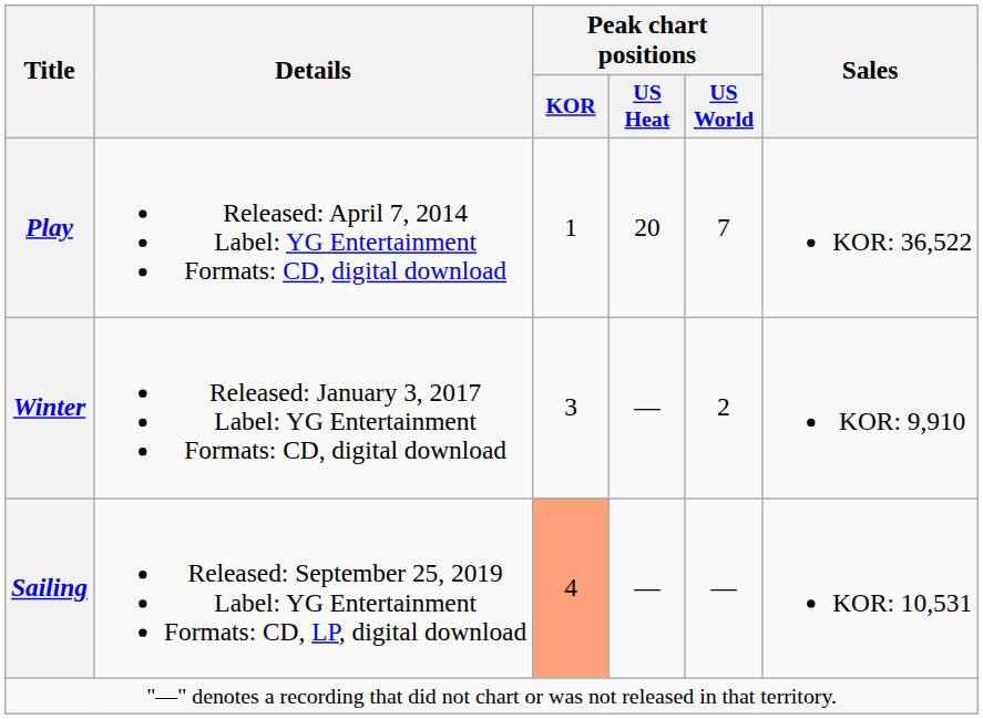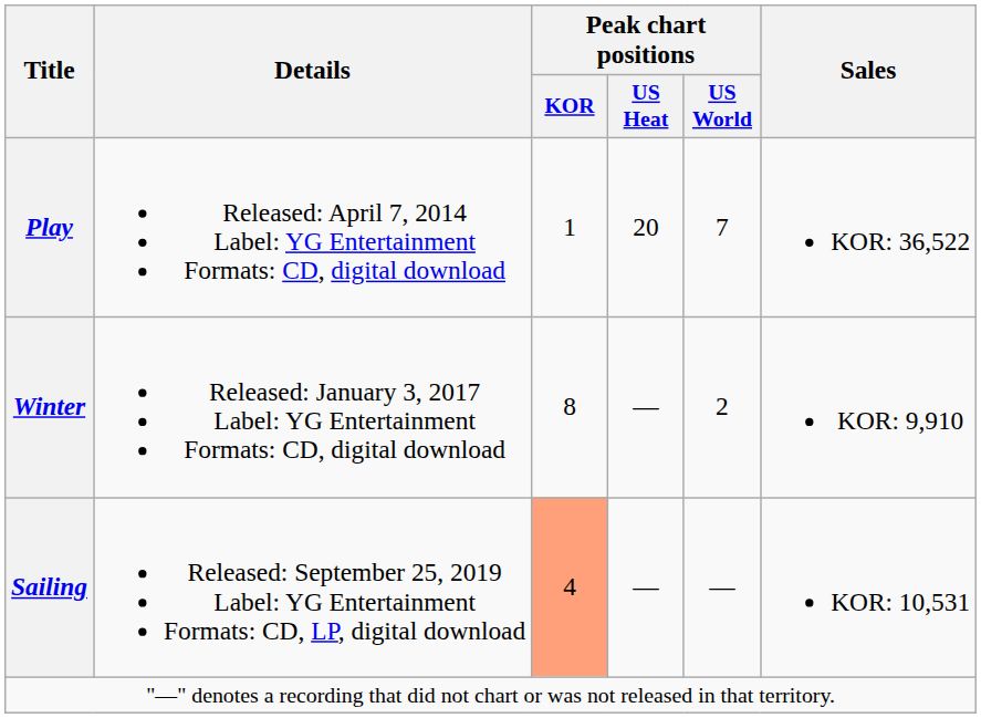 <table class="wikitable plainrowheaders" style="text-align:center;">
 <tr>
 <th scope="col" rowspan="2">Title</th>
 <th scope="col" rowspan="2">Details</th>
 <th scope="col" colspan="3">Peak chart positions</th>
 <th scope="col" rowspan="2">Sales</th>
 </tr>
 <tr>
 <th scope="col" style="width:3em;font-size:85%;"><a href='#'>KOR</a><br></th>
 <th scope="col" style="width:3em;font-size:85%;"><a href='#'>US<br>Heat</a><br></th>
 <th scope="col" style="width:3em;font-size:85%;"><a href='#'>US<br>World</a><br></th>
 </tr>
 <tr>
 <th scope="row"><em><a href='#'>Play</a></em></th>
 <td><br><ul><li>Released: April 7, 2014</li><li>Label: <a href='#'>YG Entertainment</a></li><li>Formats: <a href='#'>CD</a>, <a href='#'>digital download</a></li></ul></td>
 <td>1</td>
 <td>20</td>
 <td>7</td>
 <td><br><ul><li>KOR: 36,522</li></ul></td>
 </tr>
 <tr>
 <th scope="row"><em><a href='#'>Winter</a></em></th>
 <td><br><ul><li>Released: January 3, 2017</li><li>Label: YG Entertainment</li><li>Formats: CD, digital download</li></ul></td>
-<td>3</td>
+<td>8</td>
 <td>—</td>
 <td>2</td>
 <td><br><ul><li>KOR: 9,910</li></ul></td>
 </tr>
 <tr>
 <th scope="row"><em><a href='#'>Sailing</a></em></th>
 <td><br><ul><li>Released: September 25, 2019</li><li>Label: YG Entertainment</li><li>Formats: CD, <a href='#'>LP</a>, digital download</li></ul></td>
 <td style="background: lightsalmon;">4</td>
 <td>—</td>
 <td>—</td>
 <td><br><ul><li>KOR: 10,531</li></ul></td>
 </tr>
 <tr>
 <td colspan="6" style="font-size:85%">"—" denotes a recording that did not chart or was not released in that territory.</td>
 </tr>
 </table>
